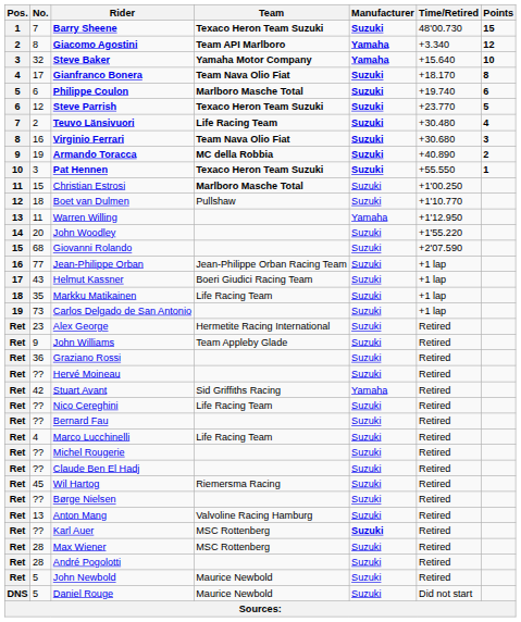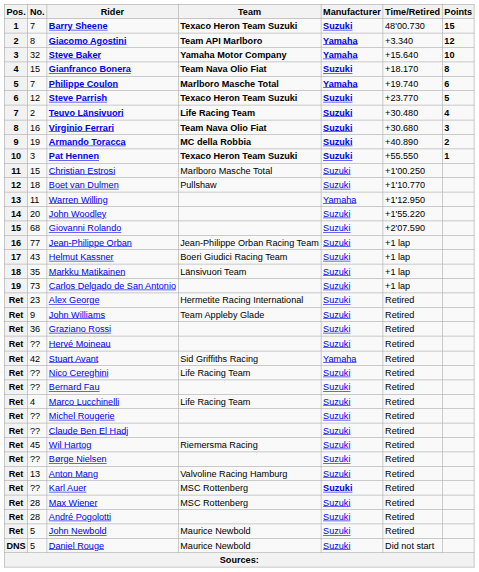 <table class="wikitable" style="font-size: 95%;">
 <tr>
 <th>Pos.</th>
 <th>No.</th>
 <th>Rider</th>
 <th>Team</th>
 <th>Manufacturer</th>
 <th>Time/Retired</th>
 <th>Points</th>
 </tr>
 <tr>
 <th>1</th>
 <td>7</td>
 <td> <strong><a href='#'>Barry Sheene</a></strong></td>
 <td><strong>Texaco Heron Team Suzuki</strong></td>
 <td><strong><a href='#'>Suzuki</a></strong></td>
 <td>48'00.730</td>
 <td><strong>15</strong></td>
 </tr>
 <tr>
 <th>2</th>
 <td>8</td>
 <td> <strong><a href='#'>Giacomo Agostini</a></strong></td>
 <td><strong>Team API Marlboro</strong></td>
 <td><strong><a href='#'>Yamaha</a></strong></td>
 <td>+3.340</td>
 <td><strong>12</strong></td>
 </tr>
 <tr>
 <th>3</th>
 <td>32</td>
 <td> <strong><a href='#'>Steve Baker</a></strong></td>
 <td><strong>Yamaha Motor Company</strong></td>
 <td><strong><a href='#'>Yamaha</a></strong></td>
 <td>+15.640</td>
 <td><strong>10</strong></td>
 </tr>
 <tr>
 <th>4</th>
-<td>17</td>
+<td>15</td>
 <td> <strong><a href='#'>Gianfranco Bonera</a></strong></td>
 <td><strong>Team Nava Olio Fiat</strong></td>
 <td><strong><a href='#'>Suzuki</a></strong></td>
 <td>+18.170</td>
 <td><strong>8</strong></td>
 </tr>
 <tr>
 <th>5</th>
-<td>6</td>
+<td>7</td>
 <td> <strong><a href='#'>Philippe Coulon</a></strong></td>
 <td><strong>Marlboro Masche Total</strong></td>
-<td><strong><a href='#'>Suzuki</a></strong></td>
+<td><strong><a href='#'>Yamaha</a></strong></td>
 <td>+19.740</td>
 <td><strong>6</strong></td>
 </tr>
 <tr>
 <th>6</th>
 <td>12</td>
 <td> <strong><a href='#'>Steve Parrish</a></strong></td>
 <td><strong>Texaco Heron Team Suzuki</strong></td>
 <td><strong><a href='#'>Suzuki</a></strong></td>
 <td>+23.770</td>
 <td><strong>5</strong></td>
 </tr>
 <tr>
 <th>7</th>
 <td>2</td>
 <td> <strong><a href='#'>Teuvo Länsivuori</a></strong></td>
 <td><strong>Life Racing Team</strong></td>
 <td><strong><a href='#'>Suzuki</a></strong></td>
 <td>+30.480</td>
 <td><strong>4</strong></td>
 </tr>
 <tr>
 <th>8</th>
 <td>16</td>
 <td> <strong><a href='#'>Virginio Ferrari</a></strong></td>
 <td><strong>Team Nava Olio Fiat</strong></td>
 <td><strong><a href='#'>Suzuki</a></strong></td>
 <td>+30.680</td>
 <td><strong>3</strong></td>
 </tr>
 <tr>
 <th>9</th>
 <td>19</td>
 <td> <strong><a href='#'>Armando Toracca</a></strong></td>
 <td><strong>MC della Robbia</strong></td>
 <td><strong><a href='#'>Suzuki</a></strong></td>
 <td>+40.890</td>
 <td><strong>2</strong></td>
 </tr>
 <tr>
 <th>10</th>
 <td>3</td>
 <td> <strong><a href='#'>Pat Hennen</a></strong></td>
 <td><strong>Texaco Heron Team Suzuki</strong></td>
 <td><strong><a href='#'>Suzuki</a></strong></td>
 <td>+55.550</td>
 <td><strong>1</strong></td>
 </tr>
 <tr>
 <th>11</th>
 <td>15</td>
 <td> <a href='#'>Christian Estrosi</a></td>
-<td><strong>Marlboro Masche Total</strong></td>
+<td>Marlboro Masche Total</td>
 <td><a href='#'>Suzuki</a></td>
 <td>+1'00.250</td>
 <td></td>
 </tr>
 <tr>
 <th>12</th>
 <td>18</td>
 <td> <a href='#'>Boet van Dulmen</a></td>
 <td>Pullshaw</td>
 <td><a href='#'>Suzuki</a></td>
 <td>+1'10.770</td>
 <td></td>
 </tr>
 <tr>
 <th>13</th>
 <td>11</td>
 <td> <a href='#'>Warren Willing</a></td>
 <td></td>
 <td><a href='#'>Yamaha</a></td>
 <td>+1'12.950</td>
 <td></td>
 </tr>
 <tr>
 <th>14</th>
 <td>20</td>
 <td> <a href='#'>John Woodley</a></td>
 <td></td>
 <td><a href='#'>Suzuki</a></td>
 <td>+1'55.220</td>
 <td></td>
 </tr>
 <tr>
 <th>15</th>
 <td>68</td>
 <td> <a href='#'>Giovanni Rolando</a></td>
 <td></td>
 <td><a href='#'>Suzuki</a></td>
 <td>+2'07.590</td>
 <td></td>
 </tr>
 <tr>
 <th>16</th>
 <td>77</td>
 <td> <a href='#'>Jean-Philippe Orban</a></td>
 <td>Jean-Philippe Orban Racing Team</td>
 <td><a href='#'>Suzuki</a></td>
 <td>+1 lap</td>
 <td></td>
 </tr>
 <tr>
 <th>17</th>
 <td>43</td>
 <td> <a href='#'>Helmut Kassner</a></td>
 <td>Boeri Giudici Racing Team</td>
 <td><a href='#'>Suzuki</a></td>
 <td>+1 lap</td>
 <td></td>
 </tr>
 <tr>
 <th>18</th>
 <td>35</td>
 <td> <a href='#'>Markku Matikainen</a></td>
-<td>Life Racing Team</td>
+<td>Länsivuori Team</td>
 <td><a href='#'>Suzuki</a></td>
 <td>+1 lap</td>
 <td></td>
 </tr>
 <tr>
 <th>19</th>
 <td>73</td>
 <td> <a href='#'>Carlos Delgado de San Antonio</a></td>
 <td></td>
 <td><a href='#'>Suzuki</a></td>
 <td>+1 lap</td>
 <td></td>
 </tr>
 <tr>
 <th>Ret</th>
 <td>23</td>
 <td> <a href='#'>Alex George</a></td>
 <td>Hermetite Racing International</td>
 <td><a href='#'>Suzuki</a></td>
 <td>Retired</td>
 <td></td>
 </tr>
 <tr>
 <th>Ret</th>
 <td>9</td>
 <td> <a href='#'>John Williams</a></td>
 <td>Team Appleby Glade</td>
 <td><a href='#'>Suzuki</a></td>
 <td>Retired</td>
 <td></td>
 </tr>
 <tr>
 <th>Ret</th>
 <td>36</td>
 <td> <a href='#'>Graziano Rossi</a></td>
 <td></td>
 <td><a href='#'>Suzuki</a></td>
 <td>Retired</td>
 <td></td>
 </tr>
 <tr>
 <th>Ret</th>
 <td>??</td>
 <td> <a href='#'>Hervé Moineau</a></td>
 <td></td>
 <td><a href='#'>Suzuki</a></td>
 <td>Retired</td>
 <td></td>
 </tr>
 <tr>
 <th>Ret</th>
 <td>42</td>
 <td> <a href='#'>Stuart Avant</a></td>
 <td>Sid Griffiths Racing</td>
 <td><a href='#'>Yamaha</a></td>
 <td>Retired</td>
 <td></td>
 </tr>
 <tr>
 <th>Ret</th>
 <td>??</td>
 <td> <a href='#'>Nico Cereghini</a></td>
 <td>Life Racing Team</td>
 <td><a href='#'>Suzuki</a></td>
 <td>Retired</td>
 <td></td>
 </tr>
 <tr>
 <th>Ret</th>
 <td>??</td>
 <td> <a href='#'>Bernard Fau</a></td>
 <td></td>
 <td><a href='#'>Suzuki</a></td>
 <td>Retired</td>
 <td></td>
 </tr>
 <tr>
 <th>Ret</th>
 <td>4</td>
 <td> <a href='#'>Marco Lucchinelli</a></td>
 <td>Life Racing Team</td>
 <td><a href='#'>Suzuki</a></td>
 <td>Retired</td>
 <td></td>
 </tr>
 <tr>
 <th>Ret</th>
 <td>??</td>
 <td> <a href='#'>Michel Rougerie</a></td>
 <td></td>
 <td><a href='#'>Suzuki</a></td>
 <td>Retired</td>
 <td></td>
 </tr>
 <tr>
 <th>Ret</th>
 <td>??</td>
 <td> <a href='#'>Claude Ben El Hadj</a></td>
 <td></td>
 <td><a href='#'>Suzuki</a></td>
 <td>Retired</td>
 <td></td>
 </tr>
 <tr>
 <th>Ret</th>
 <td>45</td>
 <td> <a href='#'>Wil Hartog</a></td>
 <td>Riemersma Racing</td>
 <td><a href='#'>Suzuki</a></td>
 <td>Retired</td>
 <td></td>
 </tr>
 <tr>
 <th>Ret</th>
 <td>??</td>
 <td> <a href='#'>Børge Nielsen</a></td>
 <td></td>
 <td><a href='#'>Suzuki</a></td>
 <td>Retired</td>
 <td></td>
 </tr>
 <tr>
 <th>Ret</th>
 <td>13</td>
 <td> <a href='#'>Anton Mang</a></td>
 <td>Valvoline Racing Hamburg</td>
 <td><a href='#'>Suzuki</a></td>
 <td>Retired</td>
 <td></td>
 </tr>
 <tr>
 <th>Ret</th>
 <td>??</td>
 <td> <a href='#'>Karl Auer</a></td>
 <td>MSC Rottenberg</td>
 <td><strong><a href='#'>Suzuki</a></strong></td>
 <td>Retired</td>
 <td></td>
 </tr>
 <tr>
 <th>Ret</th>
 <td>28</td>
 <td> <a href='#'>Max Wiener</a></td>
 <td>MSC Rottenberg</td>
 <td><a href='#'>Suzuki</a></td>
 <td>Retired</td>
 <td></td>
 </tr>
 <tr>
 <th>Ret</th>
 <td>28</td>
 <td> <a href='#'>André Pogolotti</a></td>
 <td></td>
 <td><a href='#'>Suzuki</a></td>
 <td>Retired</td>
 <td></td>
 </tr>
 <tr>
 <th>Ret</th>
 <td>5</td>
 <td> <a href='#'>John Newbold</a></td>
 <td>Maurice Newbold</td>
 <td><a href='#'>Suzuki</a></td>
 <td>Retired</td>
 <td></td>
 </tr>
 <tr>
 <th>DNS</th>
 <td>5</td>
 <td> <a href='#'>Daniel Rouge</a></td>
 <td>Maurice Newbold</td>
 <td><a href='#'>Suzuki</a></td>
 <td>Did not start</td>
 <td></td>
 </tr>
 <tr>
 <th colspan=9>Sources: </th>
 </tr>
 </table>
